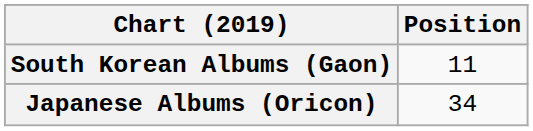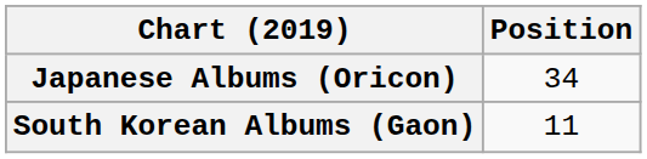 <table class="wikitable sortable plainrowheaders" style="text-align:center;">
 <tr>
 <th>Chart (2019)</th>
 <th>Position</th>
 </tr>
 <tr>
+<th scope="row">Japanese Albums (Oricon)</th>
+<td>34</td>
+</tr>
+<tr>
 <th scope="row">South Korean Albums (Gaon)</th>
 <td>11</td>
 </tr>
-<tr>
-<th scope="row">Japanese Albums (Oricon)</th>
-<td>34</td>
-</tr>
 </table>
